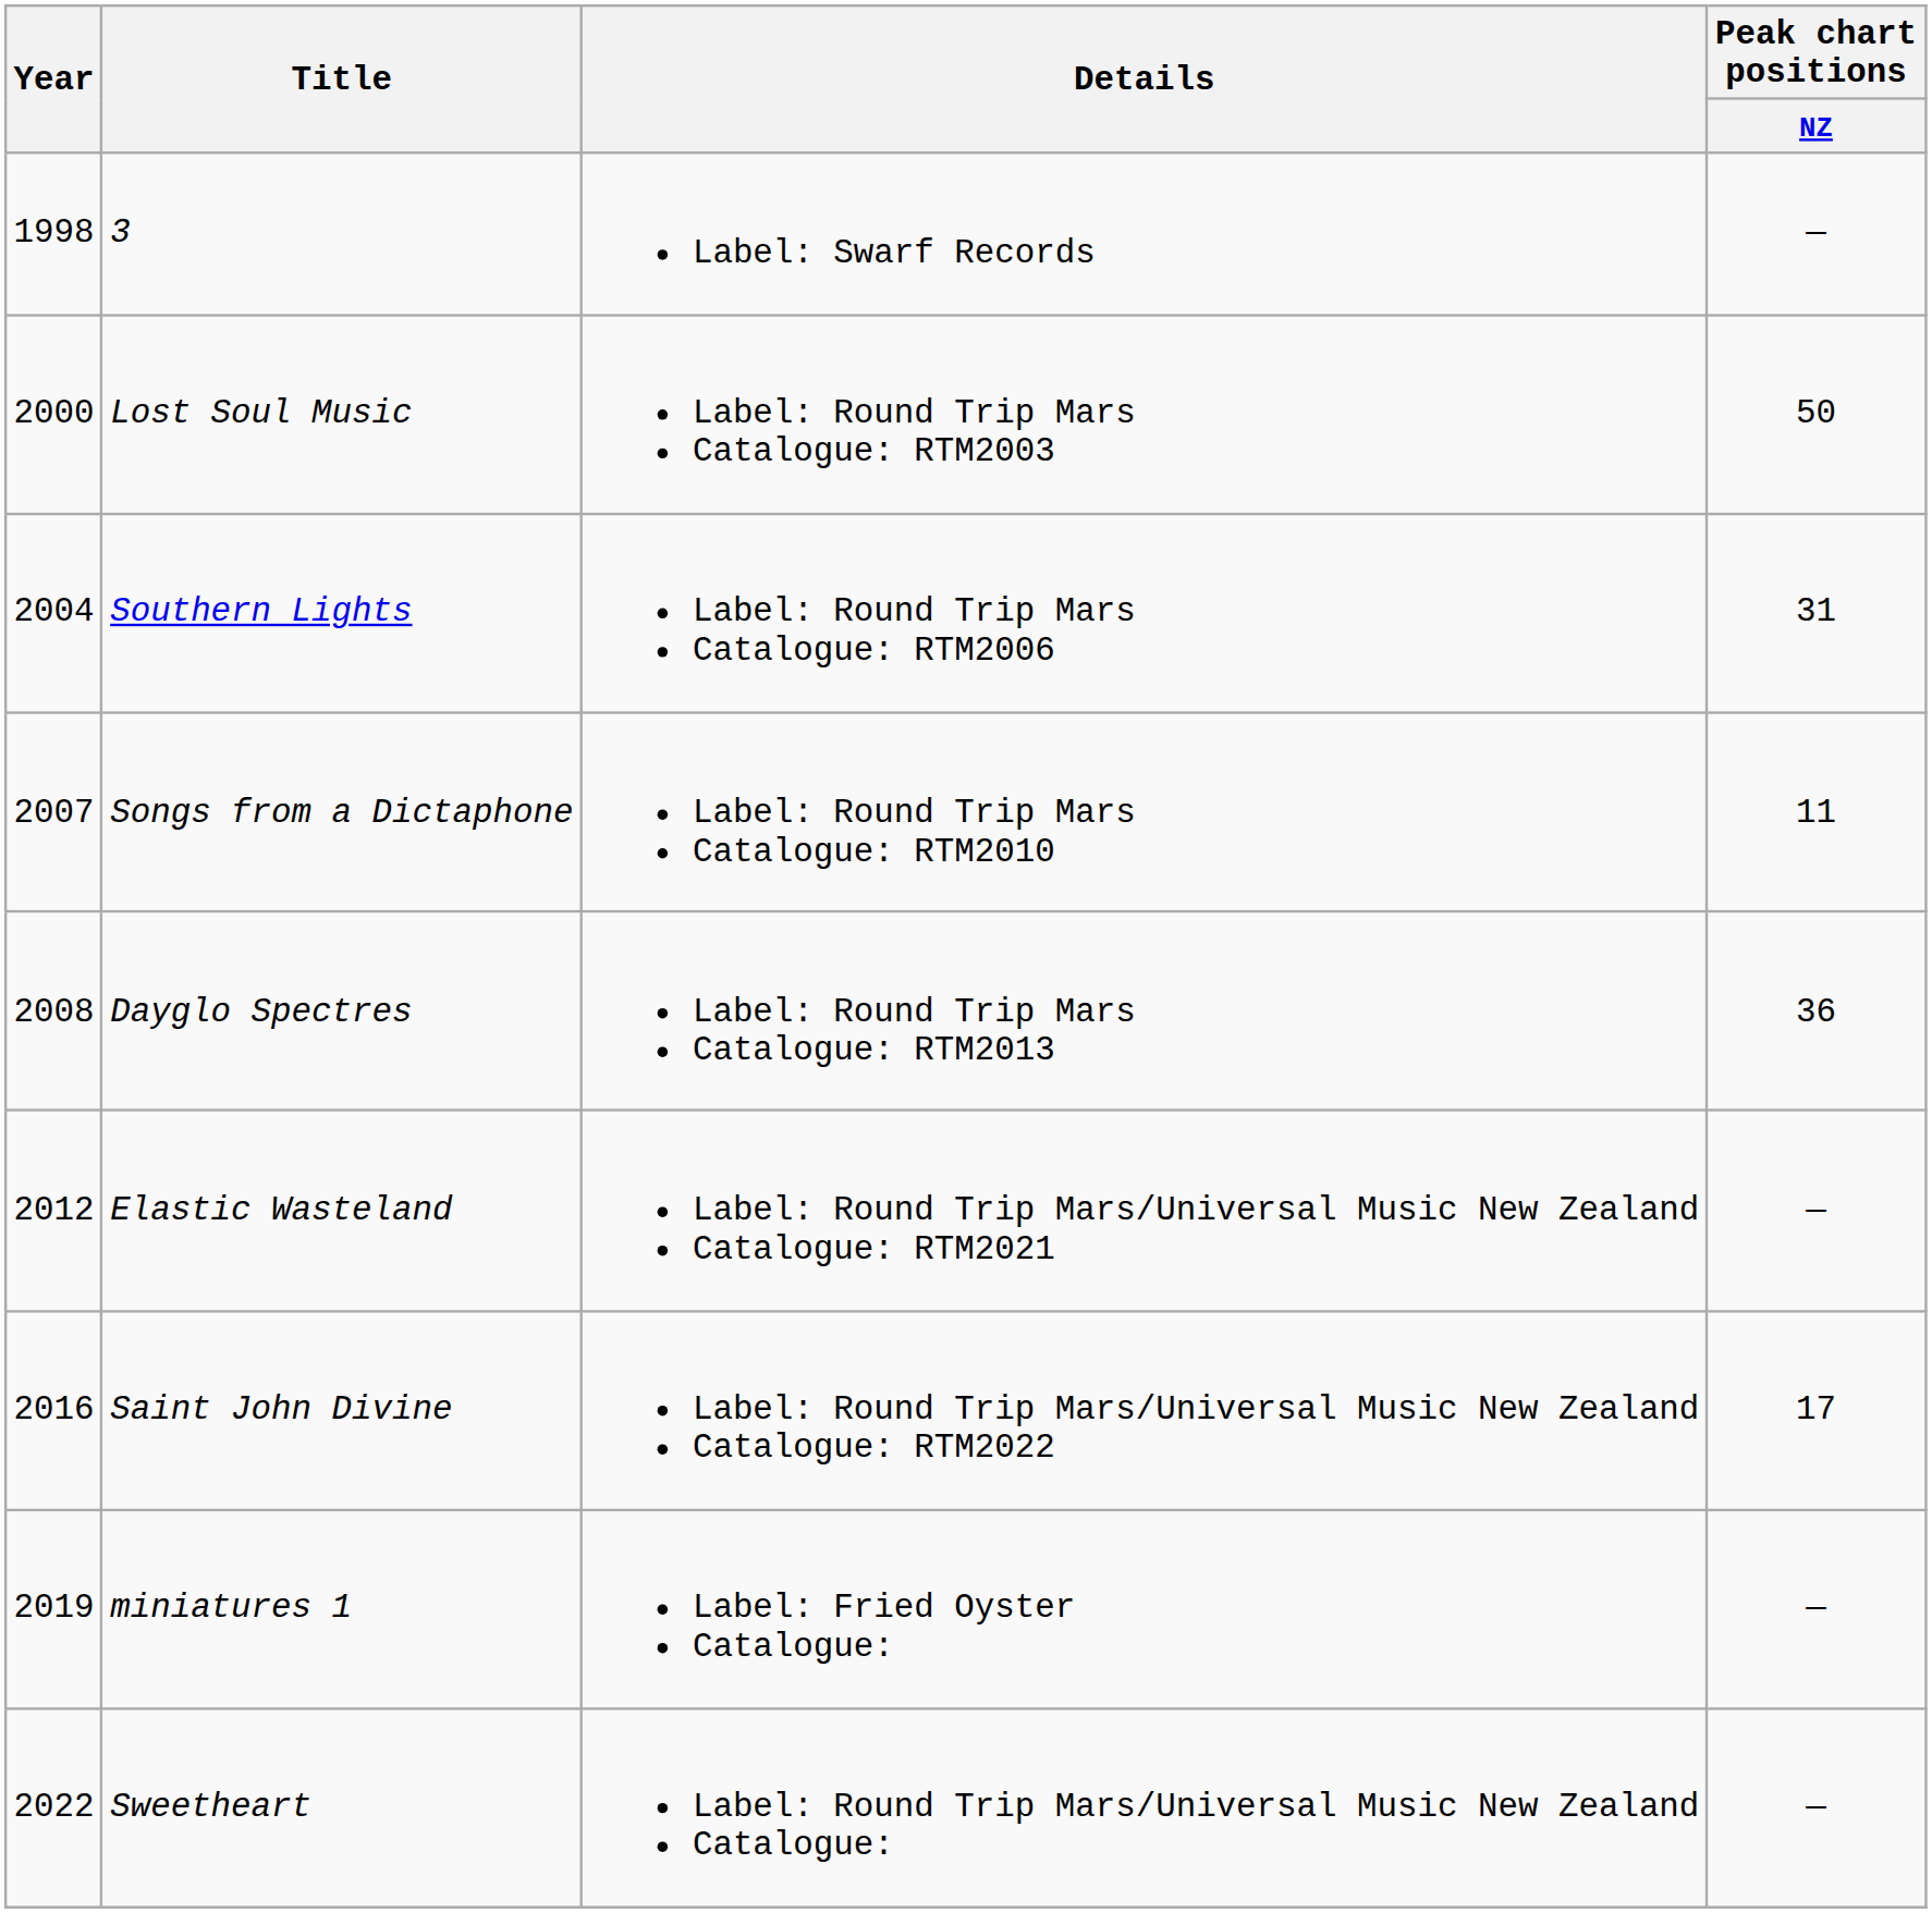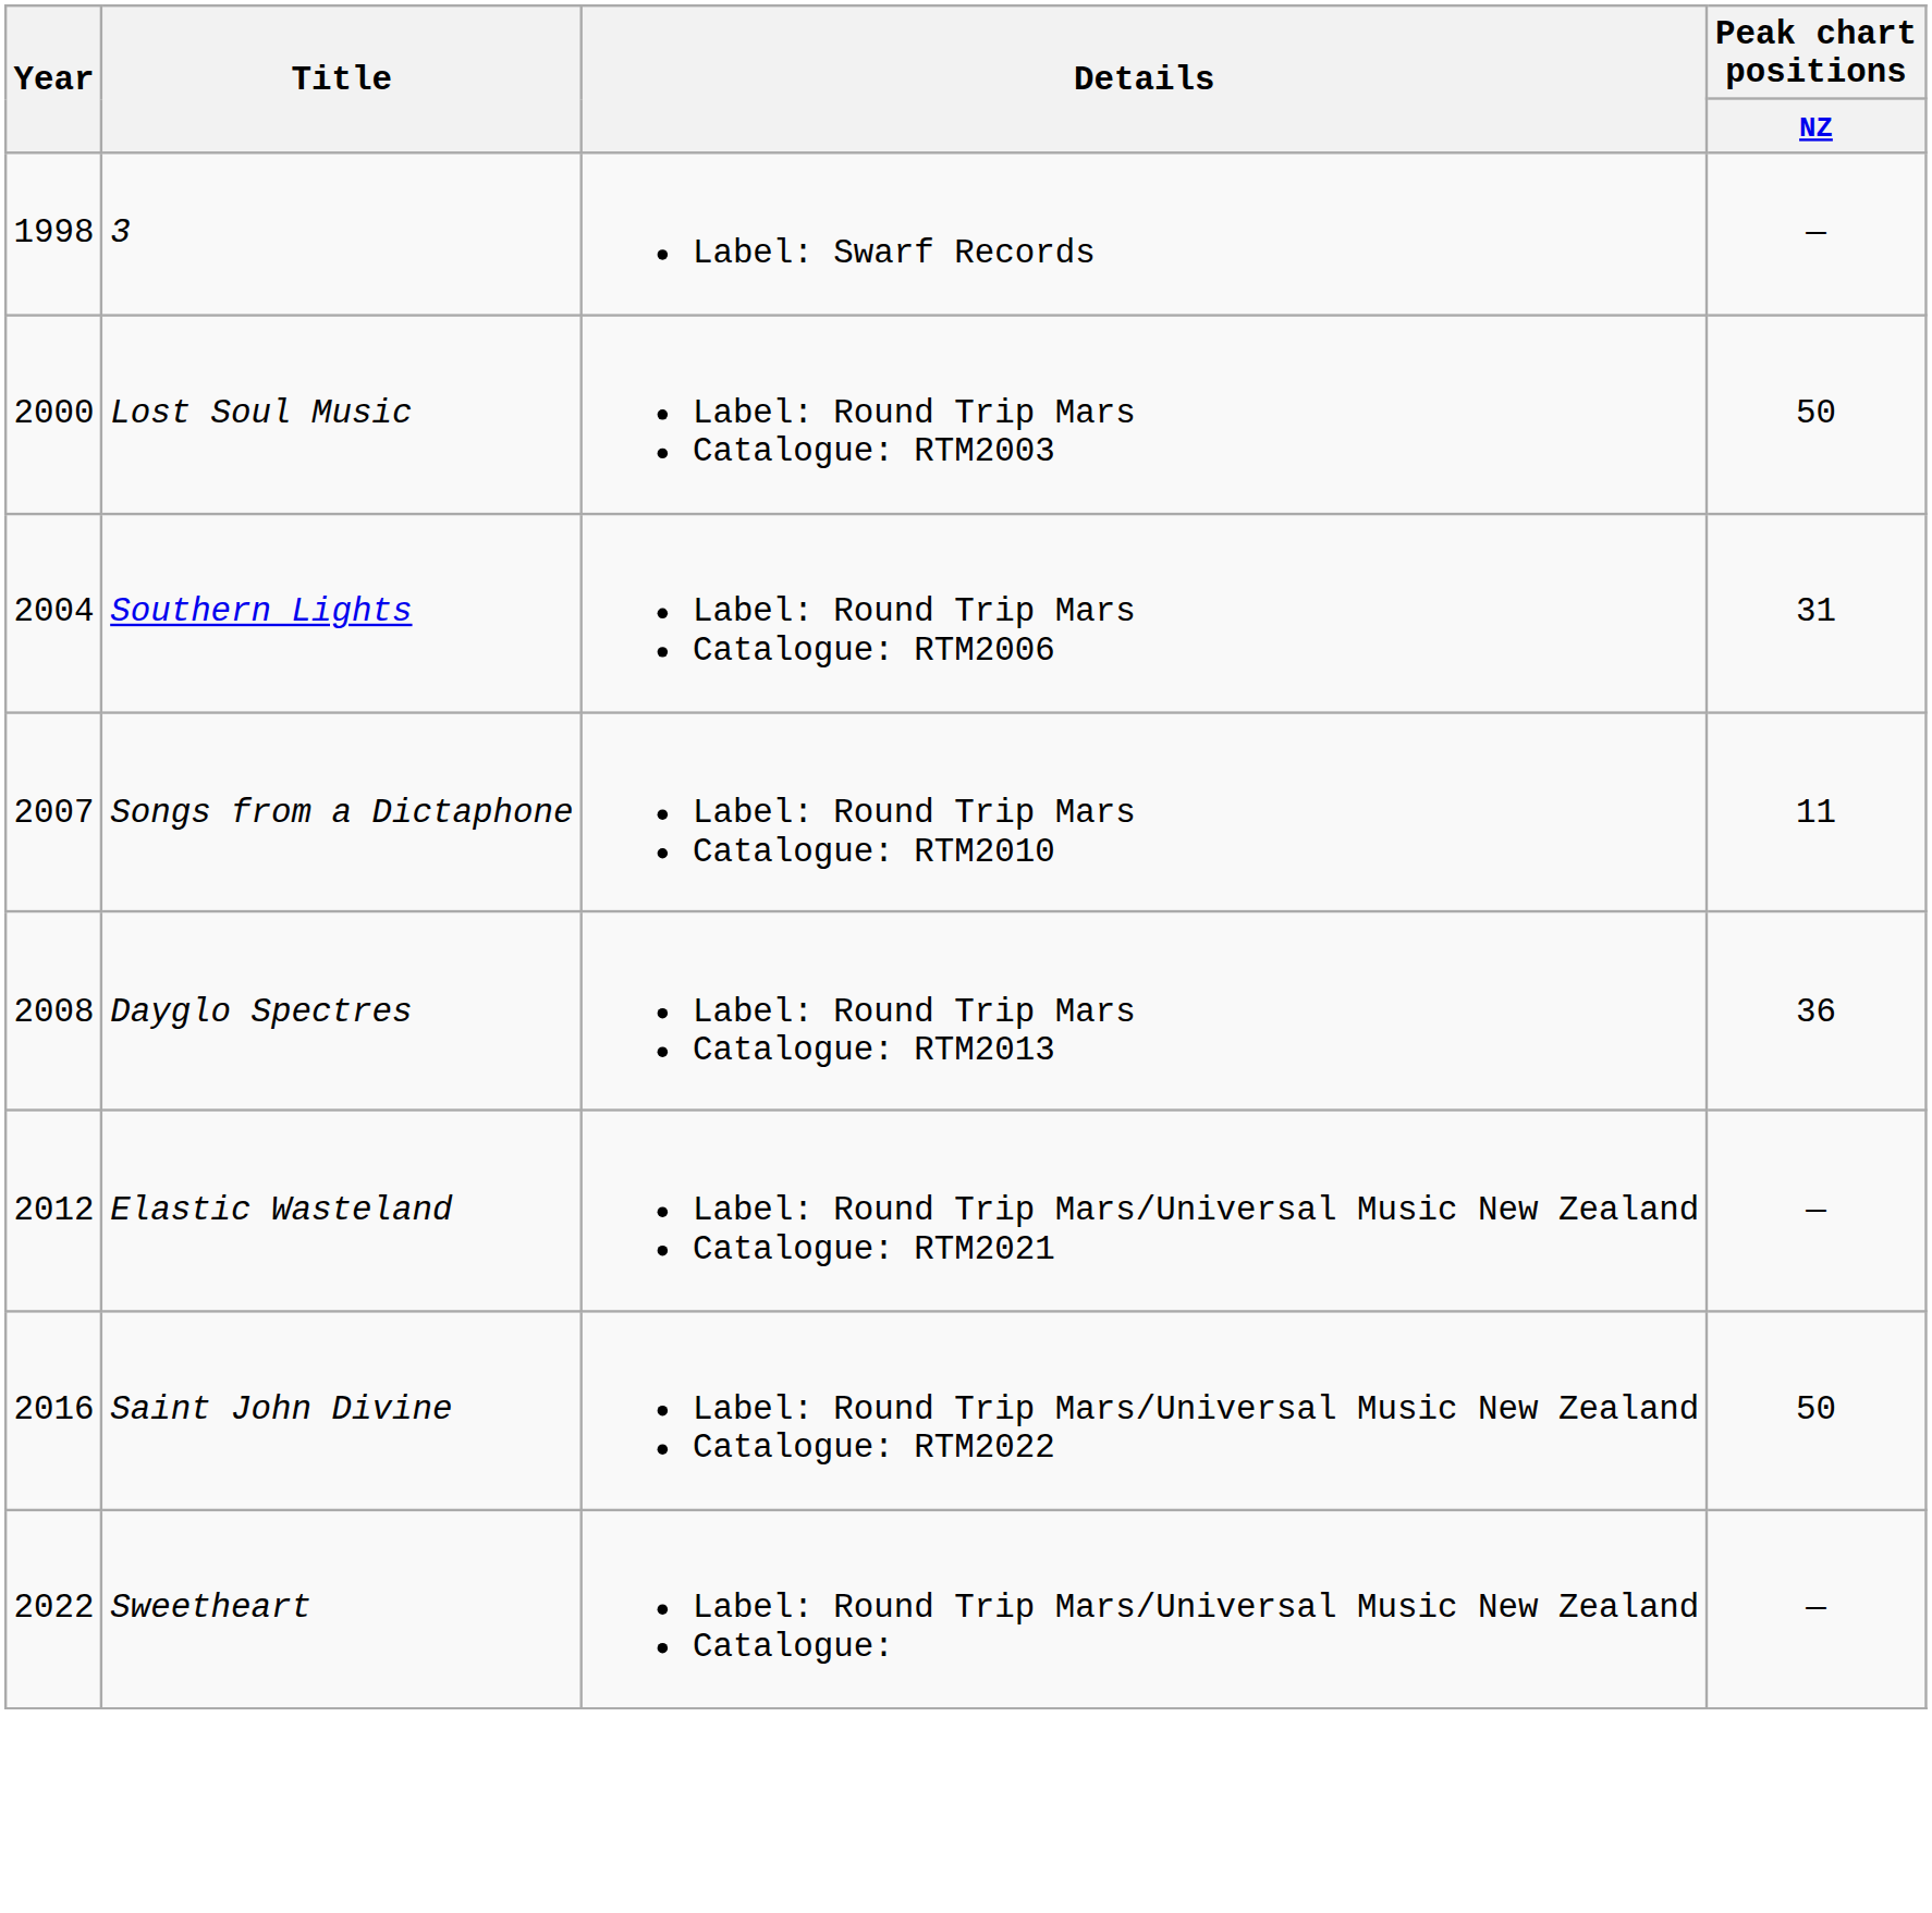 <table class="wikitable plainrowheaders">
 <tr>
 <th rowspan="2">Year</th>
 <th rowspan="2">Title</th>
 <th rowspan="2">Details</th>
 <th>Peak chart<br>positions</th>
 </tr>
 <tr>
 <th><small><a href='#'>NZ</a></small></th>
 </tr>
 <tr>
 <td>1998</td>
 <td><em>3</em></td>
 <td><br><ul><li>Label: Swarf Records</li></ul></td>
 <td align="center">—</td>
 </tr>
 <tr>
 <td>2000</td>
 <td><em>Lost Soul Music</em></td>
 <td><br><ul><li>Label: Round Trip Mars</li><li>Catalogue: RTM2003</li></ul></td>
 <td align="center">50</td>
 </tr>
 <tr>
 <td>2004</td>
 <td><em><a href='#'>Southern Lights</a></em></td>
 <td><br><ul><li>Label: Round Trip Mars</li><li>Catalogue: RTM2006</li></ul></td>
 <td align="center">31</td>
 </tr>
 <tr>
 <td>2007</td>
 <td><em>Songs from a Dictaphone</em></td>
 <td><br><ul><li>Label: Round Trip Mars</li><li>Catalogue: RTM2010</li></ul></td>
 <td align="center">11</td>
 </tr>
 <tr>
 <td>2008</td>
 <td><em>Dayglo Spectres</em></td>
 <td><br><ul><li>Label: Round Trip Mars</li><li>Catalogue: RTM2013</li></ul></td>
 <td align="center">36</td>
 </tr>
 <tr>
 <td>2012</td>
 <td><em>Elastic Wasteland</em></td>
 <td><br><ul><li>Label: Round Trip Mars/Universal Music New Zealand</li><li>Catalogue: RTM2021</li></ul></td>
 <td align="center">—</td>
 </tr>
 <tr>
 <td>2016</td>
 <td><em>Saint John Divine</em></td>
 <td><br><ul><li>Label: Round Trip Mars/Universal Music New Zealand</li><li>Catalogue: RTM2022</li></ul></td>
-<td align="center">17</td>
-</tr>
-<tr>
-<td>2019</td>
-<td><em>miniatures 1</em></td>
-<td><br><ul><li>Label: Fried Oyster</li><li>Catalogue:</li></ul></td>
-<td align="center">—</td>
+<td align="center">50</td>
 </tr>
 <tr>
 <td>2022</td>
 <td><em>Sweetheart</em></td>
 <td><br><ul><li>Label: Round Trip Mars/Universal Music New Zealand</li><li>Catalogue:</li></ul></td>
 <td align="center">—</td>
 </tr>
 <tr>
 </tr>
 </table>
